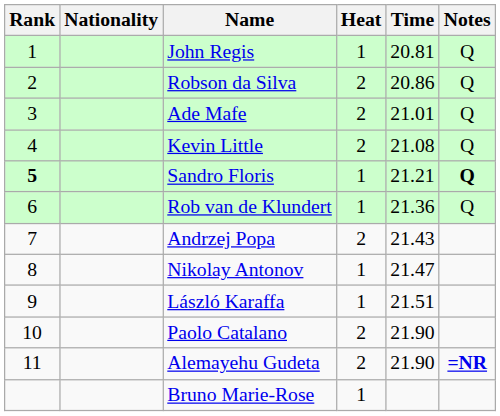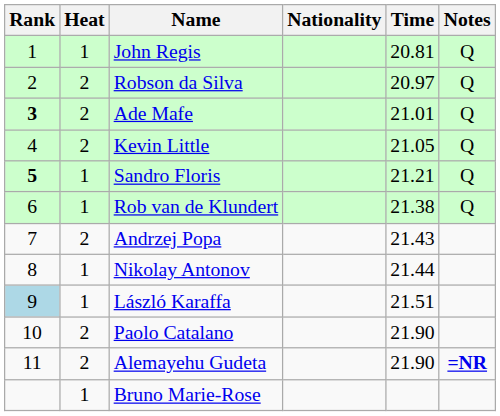 <table class="wikitable sortable" style="text-align:center">
 <tr>
 <th>Rank</th>
+<th>Heat</th>
+<th>Name</th>
 <th>Nationality</th>
-<th>Name</th>
-<th>Heat</th>
 <th>Time</th>
 <th>Notes</th>
 </tr>
 <tr bgcolor=ccffcc>
 <td>1</td>
+<td>1</td>
+<td align="left"><a href='#'>John Regis</a></td>
 <td align=left></td>
-<td align="left"><a href='#'>John Regis</a></td>
-<td>1</td>
 <td>20.81</td>
 <td>Q</td>
 </tr>
 <tr bgcolor=ccffcc>
 <td>2</td>
+<td>2</td>
+<td align="left"><a href='#'>Robson da Silva</a></td>
 <td align=left></td>
-<td align="left"><a href='#'>Robson da Silva</a></td>
-<td>2</td>
-<td>20.86</td>
+<td>20.97</td>
 <td>Q</td>
 </tr>
 <tr bgcolor=ccffcc>
-<td>3</td>
+<td><strong>3</strong></td>
+<td>2</td>
+<td align="left"><a href='#'>Ade Mafe</a></td>
 <td align=left></td>
-<td align="left"><a href='#'>Ade Mafe</a></td>
-<td>2</td>
 <td>21.01</td>
 <td>Q</td>
 </tr>
 <tr bgcolor=ccffcc>
 <td>4</td>
+<td>2</td>
+<td align="left"><a href='#'>Kevin Little</a></td>
 <td align=left></td>
-<td align="left"><a href='#'>Kevin Little</a></td>
-<td>2</td>
-<td>21.08</td>
+<td>21.05</td>
 <td>Q</td>
 </tr>
 <tr bgcolor=ccffcc>
 <td><strong>5</strong></td>
+<td>1</td>
+<td align="left"><a href='#'>Sandro Floris</a></td>
 <td align=left></td>
-<td align="left"><a href='#'>Sandro Floris</a></td>
-<td>1</td>
 <td>21.21</td>
-<td><strong>Q</strong></td>
+<td>Q</td>
 </tr>
 <tr bgcolor=ccffcc>
 <td>6</td>
+<td>1</td>
+<td align="left"><a href='#'>Rob van de Klundert</a></td>
 <td align=left></td>
-<td align="left"><a href='#'>Rob van de Klundert</a></td>
-<td>1</td>
-<td>21.36</td>
+<td>21.38</td>
 <td>Q</td>
 </tr>
 <tr>
 <td>7</td>
+<td>2</td>
+<td align="left"><a href='#'>Andrzej Popa</a></td>
 <td align=left></td>
-<td align="left"><a href='#'>Andrzej Popa</a></td>
-<td>2</td>
 <td>21.43</td>
 <td></td>
 </tr>
 <tr>
 <td>8</td>
+<td>1</td>
+<td align="left"><a href='#'>Nikolay Antonov</a></td>
 <td align=left></td>
-<td align="left"><a href='#'>Nikolay Antonov</a></td>
-<td>1</td>
-<td>21.47</td>
+<td>21.44</td>
 <td></td>
 </tr>
 <tr>
-<td>9</td>
+<td style="background: lightblue;">9</td>
+<td>1</td>
+<td align="left"><a href='#'>László Karaffa</a></td>
 <td align=left></td>
-<td align="left"><a href='#'>László Karaffa</a></td>
-<td>1</td>
 <td>21.51</td>
 <td></td>
 </tr>
 <tr>
 <td>10</td>
+<td>2</td>
+<td align="left"><a href='#'>Paolo Catalano</a></td>
 <td align=left></td>
-<td align="left"><a href='#'>Paolo Catalano</a></td>
-<td>2</td>
 <td>21.90</td>
 <td></td>
 </tr>
 <tr>
 <td>11</td>
+<td>2</td>
+<td align="left"><a href='#'>Alemayehu Gudeta</a></td>
 <td align=left></td>
-<td align="left"><a href='#'>Alemayehu Gudeta</a></td>
-<td>2</td>
 <td>21.90</td>
 <td><strong><a href='#'>=NR</a></strong></td>
 </tr>
 <tr>
 <td></td>
+<td>1</td>
+<td align="left"><a href='#'>Bruno Marie-Rose</a></td>
 <td align=left></td>
-<td align="left"><a href='#'>Bruno Marie-Rose</a></td>
-<td>1</td>
 <td></td>
 <td></td>
 </tr>
 </table>
